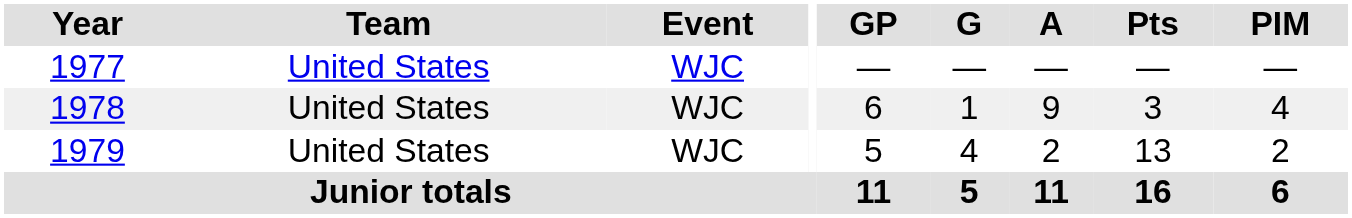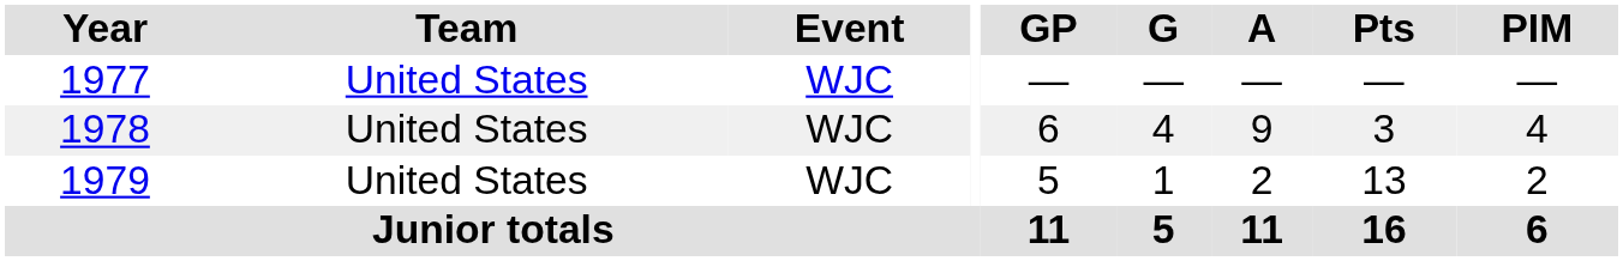 <table border="0" cellpadding="1" cellspacing="0" ID="Table3" style="text-align:center; width:40em">
 <tr bgcolor="#e0e0e0">
 <th>Year</th>
 <th>Team</th>
 <th>Event</th>
 <th rowspan="102" bgcolor="#ffffff"></th>
 <th>GP</th>
 <th>G</th>
 <th>A</th>
 <th>Pts</th>
 <th>PIM</th>
 </tr>
 <tr>
 <td><a href='#'>1977</a></td>
 <td><a href='#'>United States</a></td>
 <td><a href='#'>WJC</a></td>
 <td>—</td>
 <td>—</td>
 <td>—</td>
 <td>—</td>
 <td>—</td>
 </tr>
 <tr bgcolor="#f0f0f0">
 <td><a href='#'>1978</a></td>
 <td>United States</td>
 <td>WJC</td>
 <td>6</td>
-<td>1</td>
+<td>4</td>
 <td>9</td>
 <td>3</td>
 <td>4</td>
 </tr>
 <tr>
 <td><a href='#'>1979</a></td>
 <td>United States</td>
 <td>WJC</td>
 <td>5</td>
-<td>4</td>
+<td>1</td>
 <td>2</td>
 <td>13</td>
 <td>2</td>
 </tr>
 <tr bgcolor="#e0e0e0">
 <th colspan="4">Junior totals</th>
 <th>11</th>
 <th>5</th>
 <th>11</th>
 <th>16</th>
 <th>6</th>
 </tr>
 </table>
